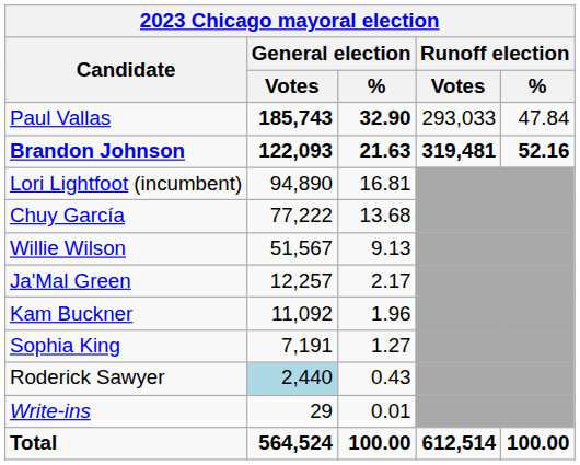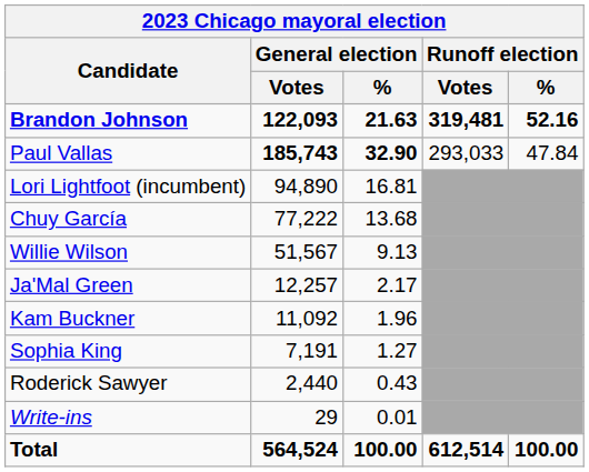 <table class="wikitable">
 <tr>
 <th colspan=5><a href='#'>2023 Chicago mayoral election</a></th>
 </tr>
 <tr>
 <th colspan="1" rowspan="2">Candidate</th>
 <th colspan="2">General election</th>
 <th colspan="2">Runoff election</th>
 </tr>
 <tr>
 <th>Votes</th>
 <th>%</th>
 <th>Votes</th>
 <th>%</th>
 </tr>
 <tr>
+<td><strong><a href='#'>Brandon Johnson</a></strong></td>
+<td align="right"><strong>122,093</strong></td>
+<td align="right"><strong>21.63</strong></td>
+<td align="right"><strong>319,481</strong></td>
+<td align="right"><strong>52.16</strong></td>
+</tr>
+<tr>
 <td><a href='#'>Paul Vallas</a></td>
 <td align="right"><strong>185,743</strong></td>
 <td align="right"><strong>32.90</strong></td>
 <td align="right">293,033</td>
 <td align="right">47.84</td>
-</tr>
-<tr>
-<td><strong><a href='#'>Brandon Johnson</a></strong></td>
-<td align="right"><strong>122,093</strong></td>
-<td align="right"><strong>21.63</strong></td>
-<td align="right"><strong>319,481</strong></td>
-<td align="right"><strong>52.16</strong></td>
 </tr>
 <tr>
 <td><a href='#'>Lori Lightfoot</a> (incumbent)</td>
 <td align="right">94,890</td>
 <td align="right">16.81</td>
 <td colspan=2 bgcolor=darkgray></td>
 </tr>
 <tr>
 <td><a href='#'>Chuy García</a></td>
 <td align="right">77,222</td>
 <td align="right">13.68</td>
 <td colspan=2 bgcolor=darkgray></td>
 </tr>
 <tr>
 <td><a href='#'>Willie Wilson</a></td>
 <td align="right">51,567</td>
 <td align="right">9.13</td>
 <td colspan=2 bgcolor=darkgray></td>
 </tr>
 <tr>
 <td><a href='#'>Ja'Mal Green</a></td>
 <td align="right">12,257</td>
 <td align="right">2.17</td>
 <td colspan=2 bgcolor=darkgray></td>
 </tr>
 <tr>
 <td><a href='#'>Kam Buckner</a></td>
 <td align="right">11,092</td>
 <td align="right">1.96</td>
 <td colspan=2 bgcolor=darkgray></td>
 </tr>
 <tr>
 <td><a href='#'>Sophia King</a></td>
 <td align="right">7,191</td>
 <td align="right">1.27</td>
 <td colspan=2 bgcolor=darkgray></td>
 </tr>
 <tr>
 <td>Roderick Sawyer</td>
-<td align="right" style="background: lightblue;">2,440</td>
+<td align="right">2,440</td>
 <td align="right">0.43</td>
 <td colspan=2 bgcolor=darkgray></td>
 </tr>
 <tr>
 <td><em><a href='#'>Write-ins</a></em></td>
 <td align="right">29</td>
 <td align="right">0.01</td>
 <td colspan=2 bgcolor=darkgray></td>
 </tr>
 <tr>
 <td><strong>Total</strong></td>
 <td align="right"><strong>564,524</strong></td>
 <td align="right"><strong>100.00</strong></td>
 <td align="right"><strong>612,514</strong></td>
 <td align="right"><strong>100.00</strong></td>
 </tr>
 </table>
